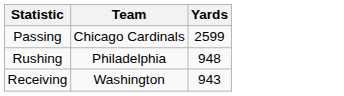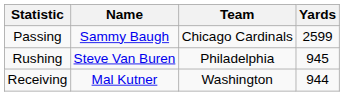 <table class="wikitable">
 <tr>
 <th>Statistic</th>
+<th>Name</th>
 <th>Team</th>
 <th>Yards</th>
 </tr>
 <tr align="center">
 <td>Passing</td>
+<td><a href='#'>Sammy Baugh</a></td>
 <td>Chicago Cardinals</td>
 <td>2599</td>
 </tr>
 <tr align="center">
 <td>Rushing</td>
+<td><a href='#'>Steve Van Buren</a></td>
 <td>Philadelphia</td>
-<td>948</td>
+<td>945</td>
 </tr>
 <tr align="center">
 <td>Receiving</td>
+<td><a href='#'>Mal Kutner</a></td>
 <td>Washington</td>
-<td>943</td>
+<td>944</td>
 </tr>
 </table>
